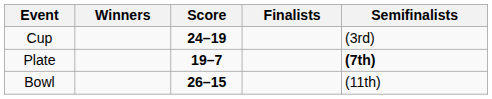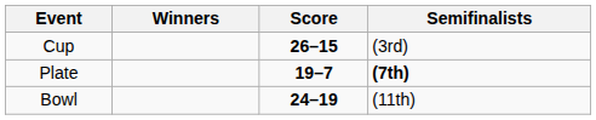 <table class="wikitable" width=550 style="text-align: center">
 <tr>
 <th>Event</th>
 <th>Winners</th>
 <th>Score</th>
-<th>Finalists</th>
 <th>Semifinalists</th>
 </tr>
 <tr>
 <td>Cup</td>
 <td align=left><strong></strong></td>
-<td><strong>24–19</strong></td>
-<td align=left></td>
+<td><strong>26–15</strong></td>
 <td align=left> (3rd)<br></td>
 </tr>
 <tr>
 <td>Plate</td>
 <td align=left><strong></strong></td>
 <td><strong>19–7</strong></td>
-<td align=left></td>
 <td align=left><strong> (7th)<br></strong></td>
 </tr>
 <tr>
 <td>Bowl</td>
 <td align=left><strong></strong></td>
-<td><strong>26–15</strong></td>
-<td align=left></td>
+<td><strong>24–19</strong></td>
 <td align=left> (11th)<br></td>
 </tr>
 </table>
